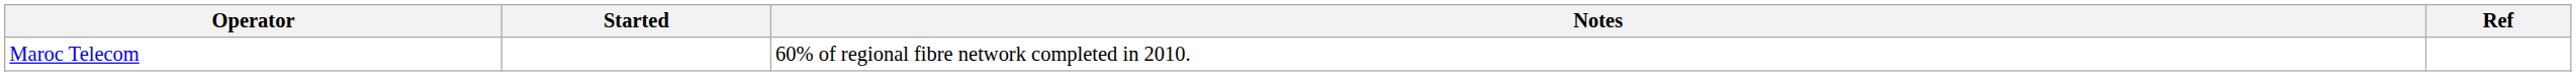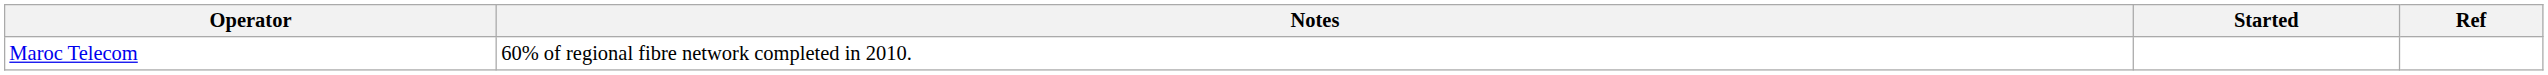 <table class="wikitable" style="background: #FFFFFF; width: 100%; white-space: normal;">
 <tr>
 <th scope="col" width="100px">Operator</th>
+<th scope="col" width="350px">Notes</th>
 <th scope="col" width="20px">Started</th>
-<th scope="col" width="350px">Notes</th>
 <th scope="col" width="20px">Ref</th>
 </tr>
 <tr>
 <td><a href='#'>Maroc Telecom</a></td>
+<td>60% of regional fibre network completed in 2010.</td>
 <td></td>
-<td>60% of regional fibre network completed in 2010.</td>
 <td></td>
 </tr>
 </table>
